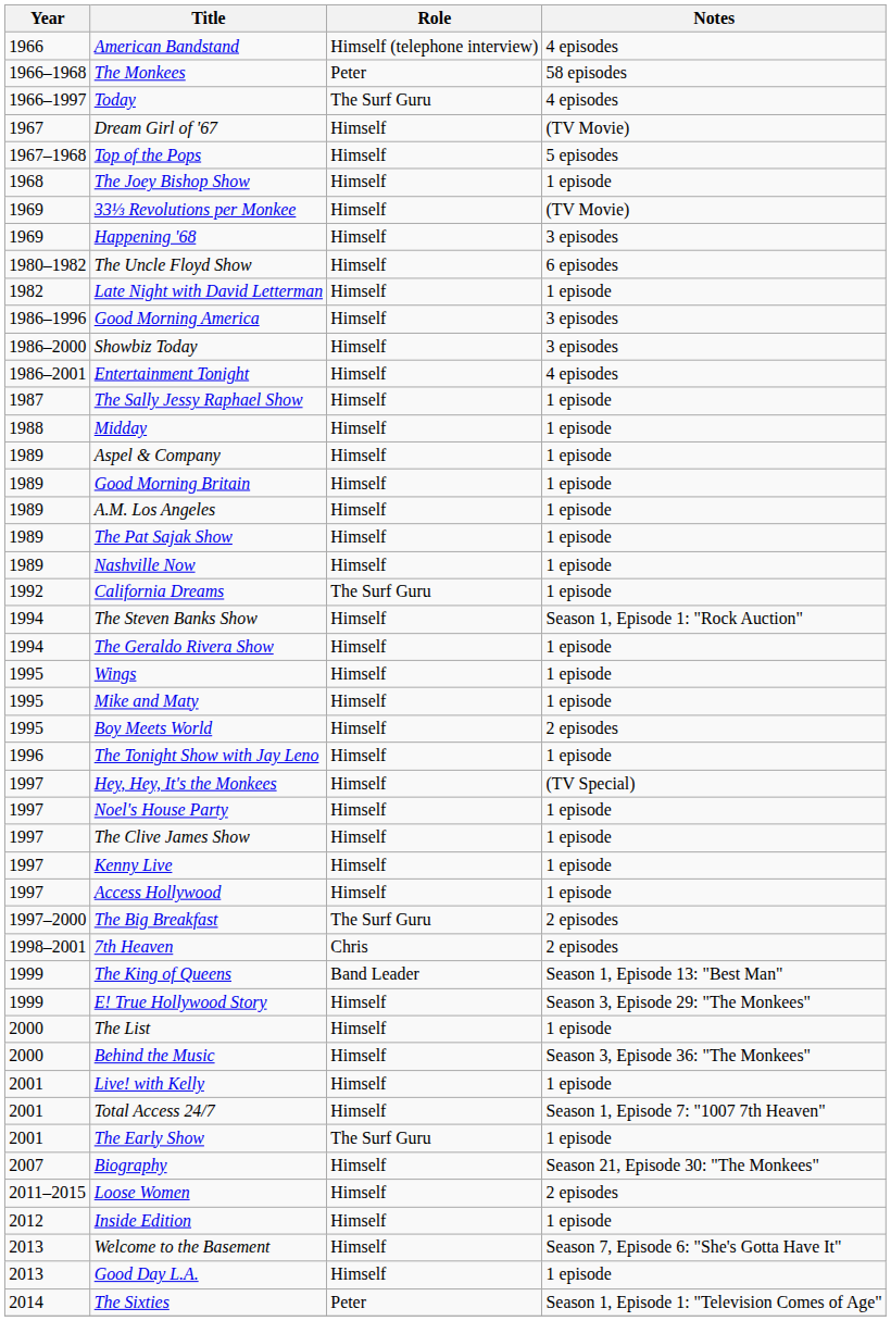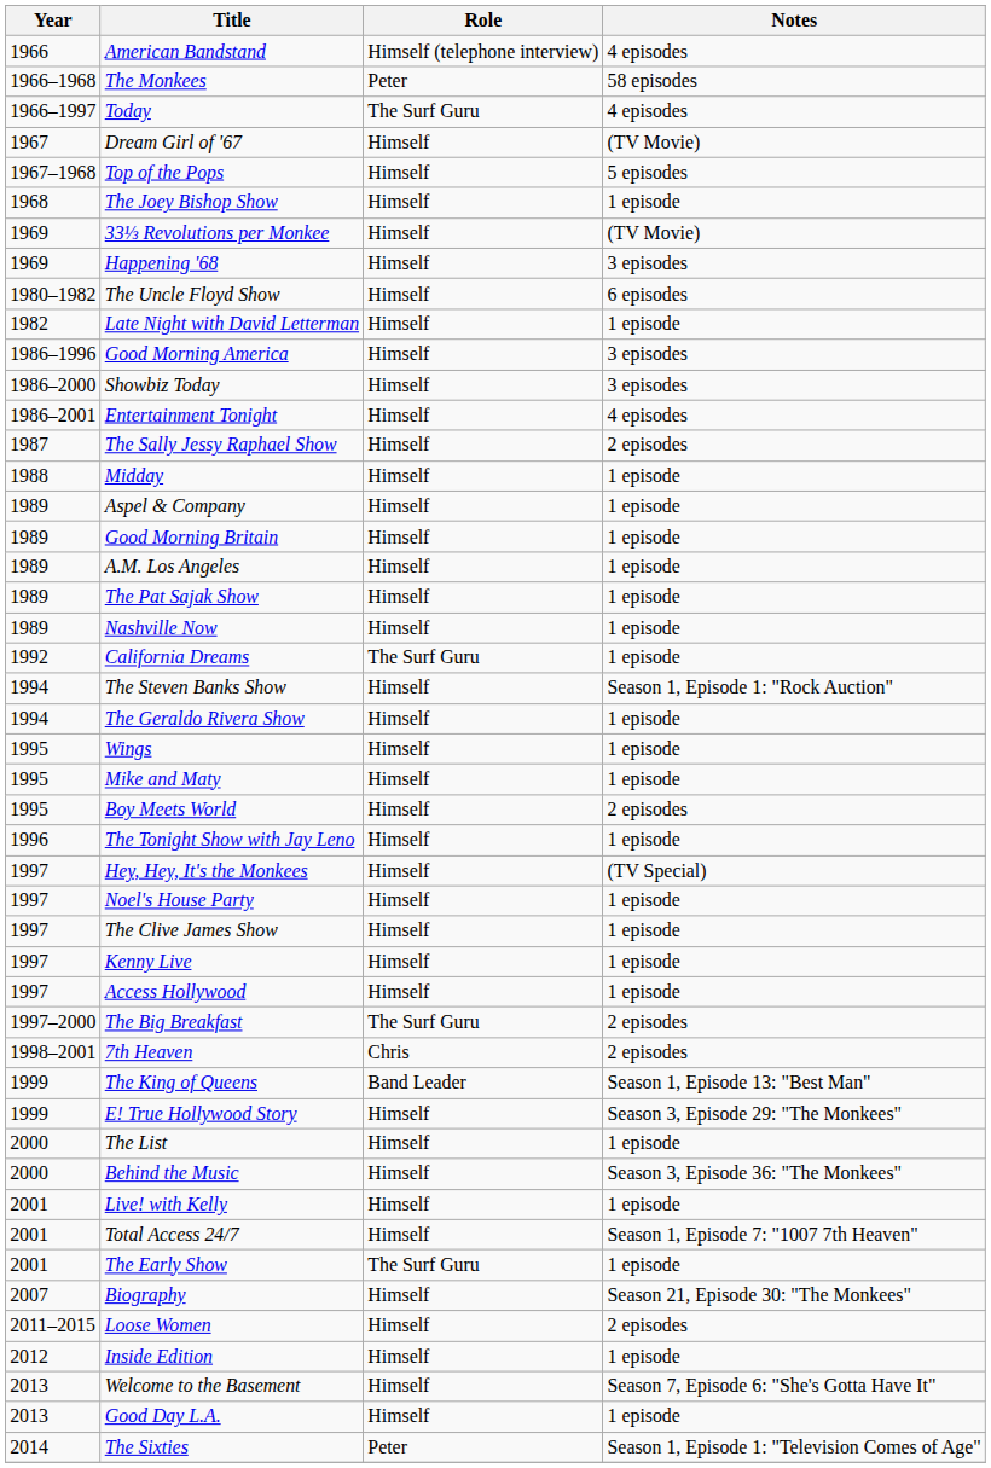 <table class="wikitable sortable">
 <tr>
 <th>Year</th>
 <th>Title</th>
 <th>Role</th>
 <th class="unsortable">Notes</th>
 </tr>
 <tr>
 <td>1966</td>
 <td><em><a href='#'>American Bandstand</a></em></td>
 <td>Himself (telephone interview)</td>
 <td>4 episodes</td>
 </tr>
 <tr>
 <td>1966–1968</td>
 <td><em><a href='#'>The Monkees</a></em></td>
 <td>Peter</td>
 <td>58 episodes</td>
 </tr>
 <tr>
 <td>1966–1997</td>
 <td><em><a href='#'>Today</a></em></td>
 <td>The Surf Guru</td>
 <td>4 episodes</td>
 </tr>
 <tr>
 <td>1967</td>
 <td><em>Dream Girl of '67</em></td>
 <td>Himself</td>
 <td>(TV Movie)</td>
 </tr>
 <tr>
 <td>1967–1968</td>
 <td><em><a href='#'>Top of the Pops</a></em></td>
 <td>Himself</td>
 <td>5 episodes</td>
 </tr>
 <tr>
 <td>1968</td>
 <td><em><a href='#'>The Joey Bishop Show</a></em></td>
 <td>Himself</td>
 <td>1 episode</td>
 </tr>
 <tr>
 <td>1969</td>
 <td><em><a href='#'>33⅓ Revolutions per Monkee</a></em></td>
 <td>Himself</td>
 <td>(TV Movie)</td>
 </tr>
 <tr>
 <td>1969</td>
 <td><em><a href='#'>Happening '68</a></em></td>
 <td>Himself</td>
 <td>3 episodes</td>
 </tr>
 <tr>
 <td>1980–1982</td>
 <td><em>The Uncle Floyd Show</em></td>
 <td>Himself</td>
 <td>6 episodes</td>
 </tr>
 <tr>
 <td>1982</td>
 <td><em><a href='#'>Late Night with David Letterman</a></em></td>
 <td>Himself</td>
 <td>1 episode</td>
 </tr>
 <tr>
 <td>1986–1996</td>
 <td><em><a href='#'>Good Morning America</a></em></td>
 <td>Himself</td>
 <td>3 episodes</td>
 </tr>
 <tr>
 <td>1986–2000</td>
 <td><em>Showbiz Today</em></td>
 <td>Himself</td>
 <td>3 episodes</td>
 </tr>
 <tr>
 <td>1986–2001</td>
 <td><em><a href='#'>Entertainment Tonight</a></em></td>
 <td>Himself</td>
 <td>4 episodes</td>
 </tr>
 <tr>
 <td>1987</td>
 <td><em><a href='#'>The Sally Jessy Raphael Show</a></em></td>
 <td>Himself</td>
-<td>1 episode</td>
+<td>2 episodes</td>
 </tr>
 <tr>
 <td>1988</td>
 <td><em><a href='#'>Midday</a></em></td>
 <td>Himself</td>
 <td>1 episode</td>
 </tr>
 <tr>
 <td>1989</td>
 <td><em>Aspel & Company</em></td>
 <td>Himself</td>
 <td>1 episode</td>
 </tr>
 <tr>
 <td>1989</td>
 <td><em><a href='#'>Good Morning Britain</a></em></td>
 <td>Himself</td>
 <td>1 episode</td>
 </tr>
 <tr>
 <td>1989</td>
 <td><em>A.M. Los Angeles</em></td>
 <td>Himself</td>
 <td>1 episode</td>
 </tr>
 <tr>
 <td>1989</td>
 <td><em><a href='#'>The Pat Sajak Show</a></em></td>
 <td>Himself</td>
 <td>1 episode</td>
 </tr>
 <tr>
 <td>1989</td>
 <td><em><a href='#'>Nashville Now</a></em></td>
 <td>Himself</td>
 <td>1 episode</td>
 </tr>
 <tr>
 <td>1992</td>
 <td><em><a href='#'>California Dreams</a></em></td>
 <td>The Surf Guru</td>
 <td>1 episode</td>
 </tr>
 <tr>
 <td>1994</td>
 <td><em>The Steven Banks Show</em></td>
 <td>Himself</td>
 <td>Season 1, Episode 1: "Rock Auction"</td>
 </tr>
 <tr>
 <td>1994</td>
 <td><em><a href='#'>The Geraldo Rivera Show</a></em></td>
 <td>Himself</td>
 <td>1 episode</td>
 </tr>
 <tr>
 <td>1995</td>
 <td><em><a href='#'>Wings</a></em></td>
 <td>Himself</td>
 <td>1 episode</td>
 </tr>
 <tr>
 <td>1995</td>
 <td><em><a href='#'>Mike and Maty</a></em></td>
 <td>Himself</td>
 <td>1 episode</td>
 </tr>
 <tr>
 <td>1995</td>
 <td><em><a href='#'>Boy Meets World</a></em></td>
 <td>Himself</td>
 <td>2 episodes</td>
 </tr>
 <tr>
 <td>1996</td>
 <td><em><a href='#'>The Tonight Show with Jay Leno</a></em></td>
 <td>Himself</td>
 <td>1 episode</td>
 </tr>
 <tr>
 <td>1997</td>
 <td><em><a href='#'>Hey, Hey, It's the Monkees</a></em></td>
 <td>Himself</td>
 <td>(TV Special)</td>
 </tr>
 <tr>
 <td>1997</td>
 <td><em><a href='#'>Noel's House Party</a></em></td>
 <td>Himself</td>
 <td>1 episode</td>
 </tr>
 <tr>
 <td>1997</td>
 <td><em>The Clive James Show</em></td>
 <td>Himself</td>
 <td>1 episode</td>
 </tr>
 <tr>
 <td>1997</td>
 <td><em><a href='#'>Kenny Live</a></em></td>
 <td>Himself</td>
 <td>1 episode</td>
 </tr>
 <tr>
 <td>1997</td>
 <td><em><a href='#'>Access Hollywood</a></em></td>
 <td>Himself</td>
 <td>1 episode</td>
 </tr>
 <tr>
 <td>1997–2000</td>
 <td><em><a href='#'>The Big Breakfast</a></em></td>
 <td>The Surf Guru</td>
 <td>2 episodes</td>
 </tr>
 <tr>
 <td>1998–2001</td>
 <td><em><a href='#'>7th Heaven</a></em></td>
 <td>Chris</td>
 <td>2 episodes</td>
 </tr>
 <tr>
 <td>1999</td>
 <td><em><a href='#'>The King of Queens</a></em></td>
 <td>Band Leader</td>
 <td>Season 1, Episode 13: "Best Man"</td>
 </tr>
 <tr>
 <td>1999</td>
 <td><em><a href='#'>E! True Hollywood Story</a></em></td>
 <td>Himself</td>
 <td>Season 3, Episode 29: "The Monkees"</td>
 </tr>
 <tr>
 <td>2000</td>
 <td><em>The List</em></td>
 <td>Himself</td>
 <td>1 episode</td>
 </tr>
 <tr>
 <td>2000</td>
 <td><em><a href='#'>Behind the Music</a></em></td>
 <td>Himself</td>
 <td>Season 3, Episode 36: "The Monkees"</td>
 </tr>
 <tr>
 <td>2001</td>
 <td><em><a href='#'>Live! with Kelly</a></em></td>
 <td>Himself</td>
 <td>1 episode</td>
 </tr>
 <tr>
 <td>2001</td>
 <td><em>Total Access 24/7</em></td>
 <td>Himself</td>
 <td>Season 1, Episode 7: "1007 7th Heaven"</td>
 </tr>
 <tr>
 <td>2001</td>
 <td><em><a href='#'>The Early Show</a></em></td>
 <td>The Surf Guru</td>
 <td>1 episode</td>
 </tr>
 <tr>
 <td>2007</td>
 <td><em><a href='#'>Biography</a></em></td>
 <td>Himself</td>
 <td>Season 21, Episode 30: "The Monkees"</td>
 </tr>
 <tr>
 <td>2011–2015</td>
 <td><em><a href='#'>Loose Women</a></em></td>
 <td>Himself</td>
 <td>2 episodes</td>
 </tr>
 <tr>
 <td>2012</td>
 <td><em><a href='#'>Inside Edition</a></em></td>
 <td>Himself</td>
 <td>1 episode</td>
 </tr>
 <tr>
 <td>2013</td>
 <td><em>Welcome to the Basement</em></td>
 <td>Himself</td>
 <td>Season 7, Episode 6: "She's Gotta Have It"</td>
 </tr>
 <tr>
 <td>2013</td>
 <td><em><a href='#'>Good Day L.A.</a></em></td>
 <td>Himself</td>
 <td>1 episode</td>
 </tr>
 <tr>
 <td>2014</td>
 <td><em><a href='#'>The Sixties</a></em></td>
 <td>Peter</td>
 <td>Season 1, Episode 1: "Television Comes of Age"</td>
 </tr>
 <tr>
 </tr>
 </table>
